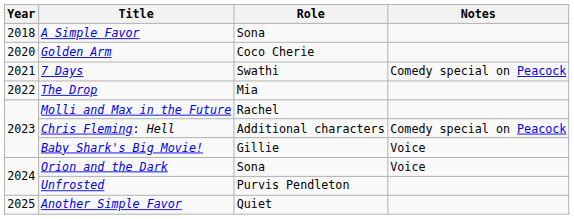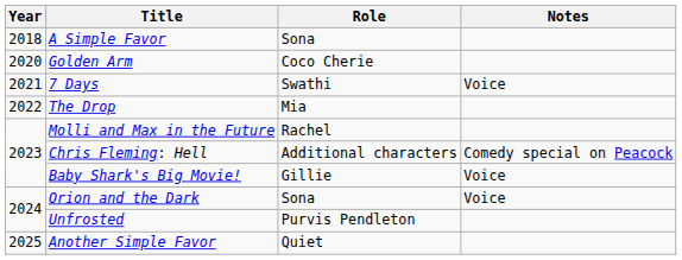 <table class="wikitable sortable">
 <tr>
 <th>Year</th>
 <th>Title</th>
 <th>Role</th>
 <th class="unsortable">Notes</th>
 </tr>
 <tr>
 <td>2018</td>
 <td><em><a href='#'>A Simple Favor</a></em></td>
 <td>Sona</td>
 <td></td>
 </tr>
 <tr>
 <td>2020</td>
 <td><em><a href='#'>Golden Arm</a></em></td>
 <td>Coco Cherie</td>
 <td></td>
 </tr>
 <tr>
 <td>2021</td>
 <td><em><a href='#'>7 Days</a></em></td>
 <td>Swathi</td>
-<td>Comedy special on <a href='#'>Peacock</a></td>
+<td>Voice</td>
 </tr>
 <tr>
 <td>2022</td>
 <td><em><a href='#'>The Drop</a></em></td>
 <td>Mia</td>
 <td></td>
 </tr>
 <tr>
 <td rowspan="3">2023</td>
 <td><em><a href='#'>Molli and Max in the Future</a></em></td>
 <td>Rachel</td>
 <td></td>
 </tr>
 <tr>
 <td><em><a href='#'>Chris Fleming</a></em>: <em>Hell</em></td>
 <td>Additional characters</td>
 <td>Comedy special on <a href='#'>Peacock</a></td>
 </tr>
 <tr>
 <td><em><a href='#'>Baby Shark's Big Movie!</a></em></td>
 <td>Gillie</td>
 <td>Voice</td>
 </tr>
 <tr>
 <td rowspan="2">2024</td>
 <td><em><a href='#'>Orion and the Dark</a></em></td>
 <td>Sona</td>
 <td>Voice</td>
 </tr>
 <tr>
 <td><em><a href='#'>Unfrosted</a></em></td>
 <td>Purvis Pendleton</td>
 <td></td>
 </tr>
 <tr>
 <td>2025</td>
 <td><em><a href='#'>Another Simple Favor</a></em></td>
 <td>Quiet</td>
 <td></td>
 </tr>
 </table>
